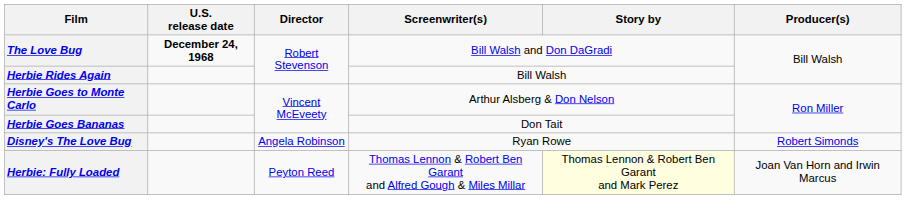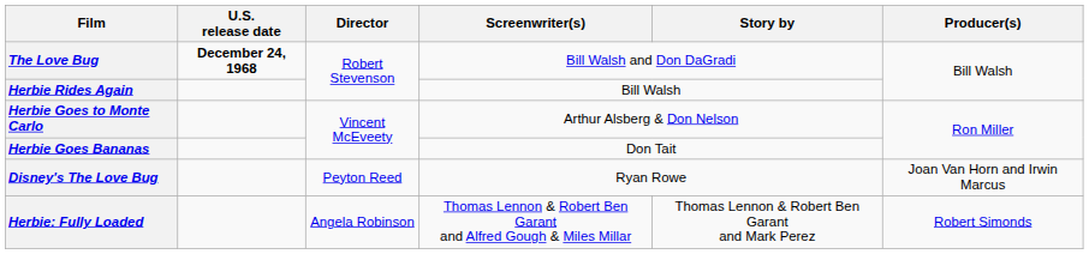 <table class="wikitable plainrowheaders" style="text-align:center" width=100%>
 <tr>
 <th scope="col" style="width:16%;">Film</th>
 <th scope="col">U.S. <br>release date</th>
 <th scope="col">Director</th>
 <th scope="col">Screenwriter(s)</th>
 <th scope="col">Story by</th>
 <th scope="col">Producer(s)</th>
 </tr>
 <tr>
 <th scope="row" style="text-align:left"><em><a href='#'>The Love Bug</a></em></th>
 <td style="text-align:center"><strong>December 24, 1968</strong></td>
 <td rowspan="2"><a href='#'>Robert Stevenson</a></td>
 <td colspan="2"><a href='#'>Bill Walsh</a> and <a href='#'>Don DaGradi</a></td>
 <td rowspan="2">Bill Walsh</td>
 </tr>
 <tr>
 <th scope="row" style="text-align:left"><em><a href='#'>Herbie Rides Again</a></em></th>
 <td style="text-align:center"></td>
 <td colspan="2">Bill Walsh</td>
 </tr>
 <tr>
 <th scope="row" style="text-align:left"><em><a href='#'>Herbie Goes to Monte Carlo</a></em></th>
 <td></td>
 <td rowspan="2"><a href='#'>Vincent McEveety</a></td>
 <td colspan="2">Arthur Alsberg & <a href='#'>Don Nelson</a></td>
 <td rowspan="2"><a href='#'>Ron Miller</a></td>
 </tr>
 <tr>
 <th scope="row" style="text-align:left"><em><a href='#'>Herbie Goes Bananas</a></em></th>
 <td></td>
 <td colspan="2">Don Tait</td>
 </tr>
 <tr>
 <th scope="row" style="text-align:left"><em><a href='#'>Disney's The Love Bug</a></em></th>
 <td></td>
-<td><a href='#'>Angela Robinson</a></td>
+<td><a href='#'>Peyton Reed</a></td>
 <td colspan="2">Ryan Rowe</td>
-<td><a href='#'>Robert Simonds</a></td>
+<td>Joan Van Horn and Irwin Marcus</td>
 </tr>
 <tr>
 <th scope="row" style="text-align:left"><em><a href='#'>Herbie: Fully Loaded</a></em></th>
 <td></td>
-<td><a href='#'>Peyton Reed</a></td>
+<td><a href='#'>Angela Robinson</a></td>
 <td><a href='#'>Thomas Lennon</a> & <a href='#'>Robert Ben Garant</a> <br> and <a href='#'>Alfred Gough</a> & <a href='#'>Miles Millar</a></td>
-<td style="background: lightyellow;">Thomas Lennon & Robert Ben Garant <br> and Mark Perez</td>
-<td>Joan Van Horn and Irwin Marcus</td>
+<td>Thomas Lennon & Robert Ben Garant <br> and Mark Perez</td>
+<td><a href='#'>Robert Simonds</a></td>
 </tr>
 </table>
